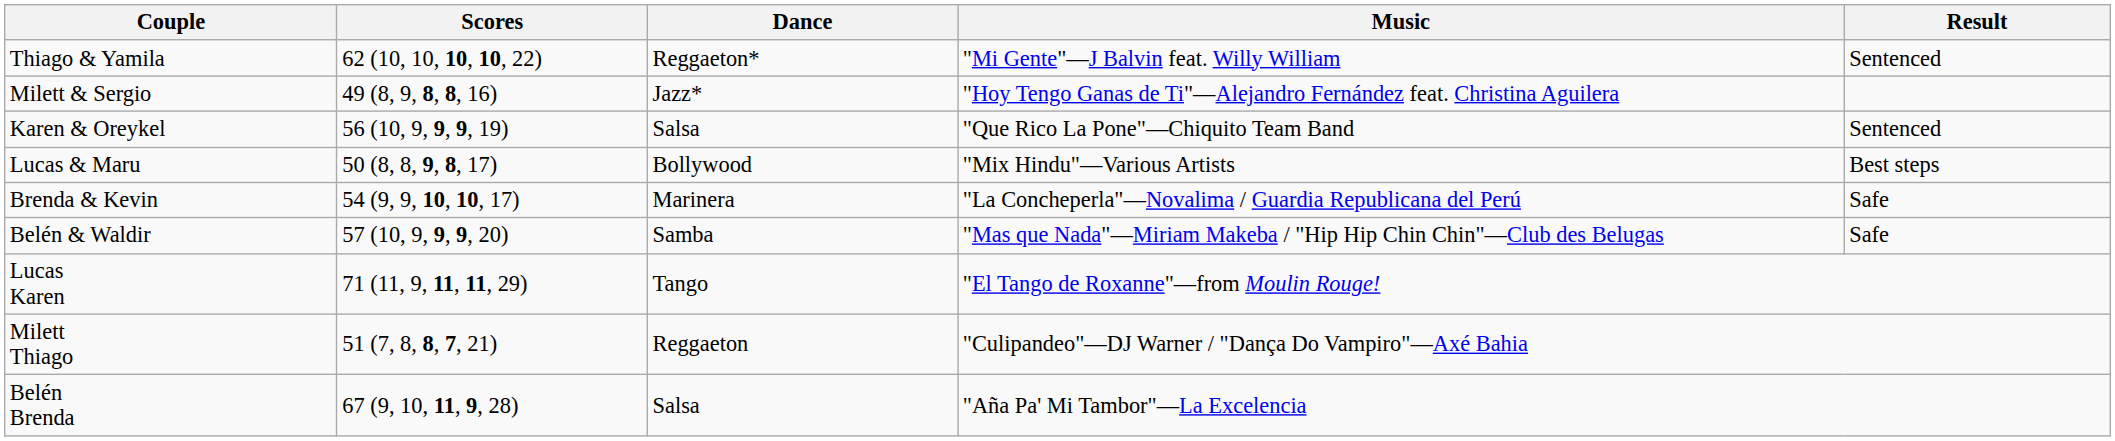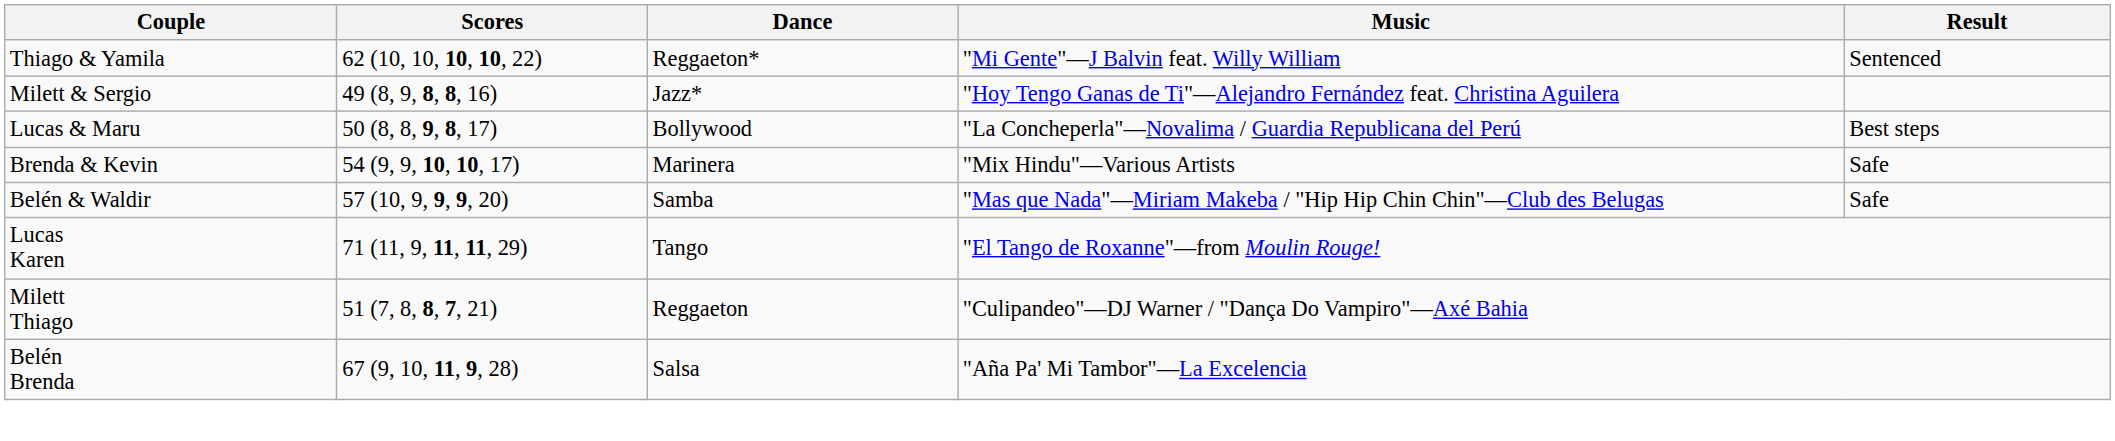 <table class="wikitable sortable" style="width:95%; white-space:nowrap">
 <tr>
 <th style="width:15%;">Couple</th>
 <th style="width:14%;">Scores</th>
 <th style="width:14%;">Dance</th>
 <th style="width:40%;">Music</th>
 <th style="width:12%;">Result</th>
 </tr>
 <tr>
 <td>Thiago & Yamila</td>
 <td>62 (10, 10, <strong>10</strong>, <strong>10</strong>, 22)</td>
 <td>Reggaeton*</td>
 <td>"<a href='#'>Mi Gente</a>"—<a href='#'>J Balvin</a> feat. <a href='#'>Willy William</a></td>
 <td>Sentenced</td>
 </tr>
 <tr>
 <td>Milett & Sergio</td>
 <td>49 (8, 9, <strong>8</strong>, <strong>8</strong>, 16)</td>
 <td>Jazz*</td>
 <td>"<a href='#'>Hoy Tengo Ganas de Ti</a>"—<a href='#'>Alejandro Fernández</a> feat. <a href='#'>Christina Aguilera</a></td>
 <td></td>
 </tr>
 <tr>
-<td>Karen & Oreykel</td>
-<td>56 (10, 9, <strong>9</strong>, <strong>9</strong>, 19)</td>
-<td>Salsa</td>
-<td>"Que Rico La Pone"—Chiquito Team Band</td>
-<td>Sentenced</td>
-</tr>
-<tr>
 <td>Lucas & Maru</td>
 <td>50 (8, 8, <strong>9</strong>, <strong>8</strong>, 17)</td>
 <td>Bollywood</td>
-<td>"Mix Hindu"—Various Artists</td>
+<td>"La Concheperla"—<a href='#'>Novalima</a> / <a href='#'>Guardia Republicana del Perú</a></td>
 <td>Best steps</td>
 </tr>
 <tr>
 <td>Brenda & Kevin</td>
 <td>54 (9, 9, <strong>10</strong>, <strong>10</strong>, 17)</td>
 <td>Marinera</td>
-<td>"La Concheperla"—<a href='#'>Novalima</a> / <a href='#'>Guardia Republicana del Perú</a></td>
+<td>"Mix Hindu"—Various Artists</td>
 <td>Safe</td>
 </tr>
 <tr>
 <td>Belén & Waldir</td>
 <td>57 (10, 9, <strong>9</strong>, <strong>9</strong>, 20)</td>
 <td>Samba</td>
 <td>"<a href='#'>Mas que Nada</a>"—<a href='#'>Miriam Makeba</a> / "Hip Hip Chin Chin"—<a href='#'>Club des Belugas</a></td>
 <td>Safe</td>
 </tr>
 <tr>
 <td>Lucas<br>Karen</td>
 <td>71 (11, 9, <strong>11</strong>, <strong>11</strong>, 29)</td>
 <td>Tango</td>
 <td colspan=2>"<a href='#'>El Tango de Roxanne</a>"—from <em><a href='#'>Moulin Rouge!</a></em></td>
 </tr>
 <tr>
 <td>Milett<br>Thiago</td>
 <td>51 (7, 8, <strong>8</strong>, <strong>7</strong>, 21)</td>
 <td>Reggaeton</td>
 <td colspan=2>"Culipandeo"—DJ Warner / "Dança Do Vampiro"—<a href='#'>Axé Bahia</a></td>
 </tr>
 <tr>
 <td>Belén<br>Brenda</td>
 <td>67 (9, 10, <strong>11</strong>, <strong>9</strong>, 28)</td>
 <td>Salsa</td>
 <td colspan=2>"Aña Pa' Mi Tambor"—<a href='#'>La Excelencia</a></td>
 </tr>
 </table>
